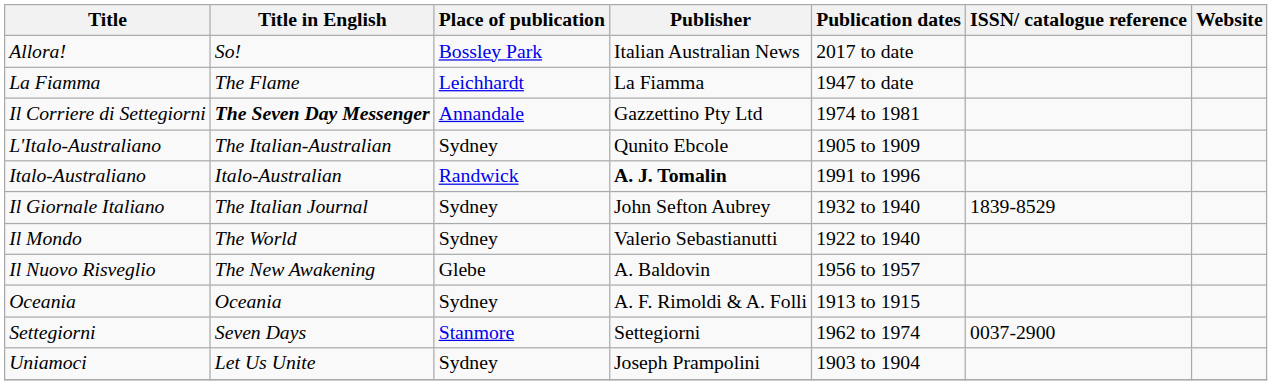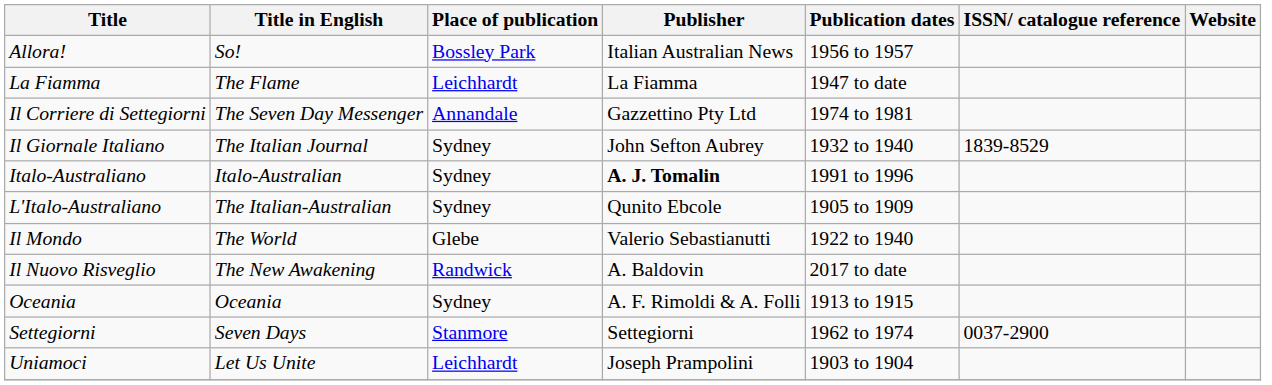 <table class="wikitable sortable">
 <tr>
 <th>Title</th>
 <th>Title in English</th>
 <th>Place of publication</th>
 <th>Publisher</th>
 <th>Publication dates</th>
 <th>ISSN/ catalogue reference</th>
 <th>Website</th>
 </tr>
 <tr>
 <td><em>Allora!</em></td>
 <td><em>So!</em></td>
 <td><a href='#'>Bossley Park</a></td>
 <td>Italian Australian News</td>
-<td>2017 to date</td>
+<td>1956 to 1957</td>
 <td></td>
 <td></td>
 </tr>
 <tr>
 <td><em>La Fiamma</em></td>
 <td><em>The Flame</em></td>
 <td><a href='#'>Leichhardt</a></td>
 <td>La Fiamma</td>
 <td>1947 to date</td>
 <td></td>
 <td></td>
 </tr>
 <tr>
 <td><em>Il Corriere di Settegiorni</em></td>
-<td><strong><em>The Seven Day Messenger</em></strong></td>
+<td><em>The Seven Day Messenger</em></td>
 <td><a href='#'>Annandale</a></td>
 <td>Gazzettino Pty Ltd</td>
 <td>1974 to 1981</td>
+<td></td>
+<td></td>
+</tr>
+<tr>
+<td><em>Il Giornale Italiano</em></td>
+<td><em>The Italian Journal</em></td>
+<td>Sydney</td>
+<td>John Sefton Aubrey</td>
+<td>1932 to 1940</td>
+<td>1839-8529 </td>
+<td></td>
+</tr>
+<tr>
+<td><em>Italo-Australiano</em></td>
+<td><em>Italo-Australian</em></td>
+<td>Sydney</td>
+<td><strong>A. J. Tomalin</strong></td>
+<td>1991 to 1996</td>
 <td></td>
 <td></td>
 </tr>
 <tr>
 <td><em>L'Italo-Australiano</em></td>
 <td><em>The Italian-Australian</em></td>
 <td>Sydney</td>
 <td>Qunito Ebcole</td>
 <td>1905 to 1909</td>
 <td></td>
 <td></td>
 </tr>
 <tr>
-<td><em>Italo-Australiano</em></td>
-<td><em>Italo-Australian</em></td>
-<td><a href='#'>Randwick</a></td>
-<td><strong>A. J. Tomalin</strong></td>
-<td>1991 to 1996</td>
-<td></td>
-<td></td>
-</tr>
-<tr>
-<td><em>Il Giornale Italiano</em></td>
-<td><em>The Italian Journal</em></td>
-<td>Sydney</td>
-<td>John Sefton Aubrey</td>
-<td>1932 to 1940</td>
-<td>1839-8529 </td>
-<td></td>
-</tr>
-<tr>
 <td><em>Il Mondo</em></td>
 <td><em>The World</em></td>
-<td>Sydney</td>
+<td>Glebe</td>
 <td>Valerio Sebastianutti</td>
 <td>1922 to 1940</td>
 <td></td>
 <td></td>
 </tr>
 <tr>
 <td><em>Il Nuovo Risveglio</em></td>
 <td><em>The New Awakening</em></td>
-<td>Glebe</td>
+<td><a href='#'>Randwick</a></td>
 <td>A. Baldovin</td>
-<td>1956 to 1957</td>
+<td>2017 to date</td>
 <td></td>
 <td></td>
 </tr>
 <tr>
 <td><em>Oceania</em></td>
 <td><em>Oceania</em></td>
 <td>Sydney</td>
 <td>A. F. Rimoldi & A. Folli</td>
 <td>1913 to 1915</td>
 <td></td>
 <td></td>
 </tr>
 <tr>
 <td><em>Settegiorni</em></td>
 <td><em>Seven Days</em></td>
 <td><a href='#'>Stanmore</a></td>
 <td>Settegiorni</td>
 <td>1962 to 1974</td>
 <td>0037-2900 </td>
 <td></td>
 </tr>
 <tr>
 <td><em>Uniamoci</em></td>
 <td><em>Let Us Unite</em></td>
-<td>Sydney</td>
+<td><a href='#'>Leichhardt</a></td>
 <td>Joseph Prampolini</td>
 <td>1903 to 1904</td>
 <td></td>
 <td></td>
 </tr>
 <tr>
 </tr>
 </table>
